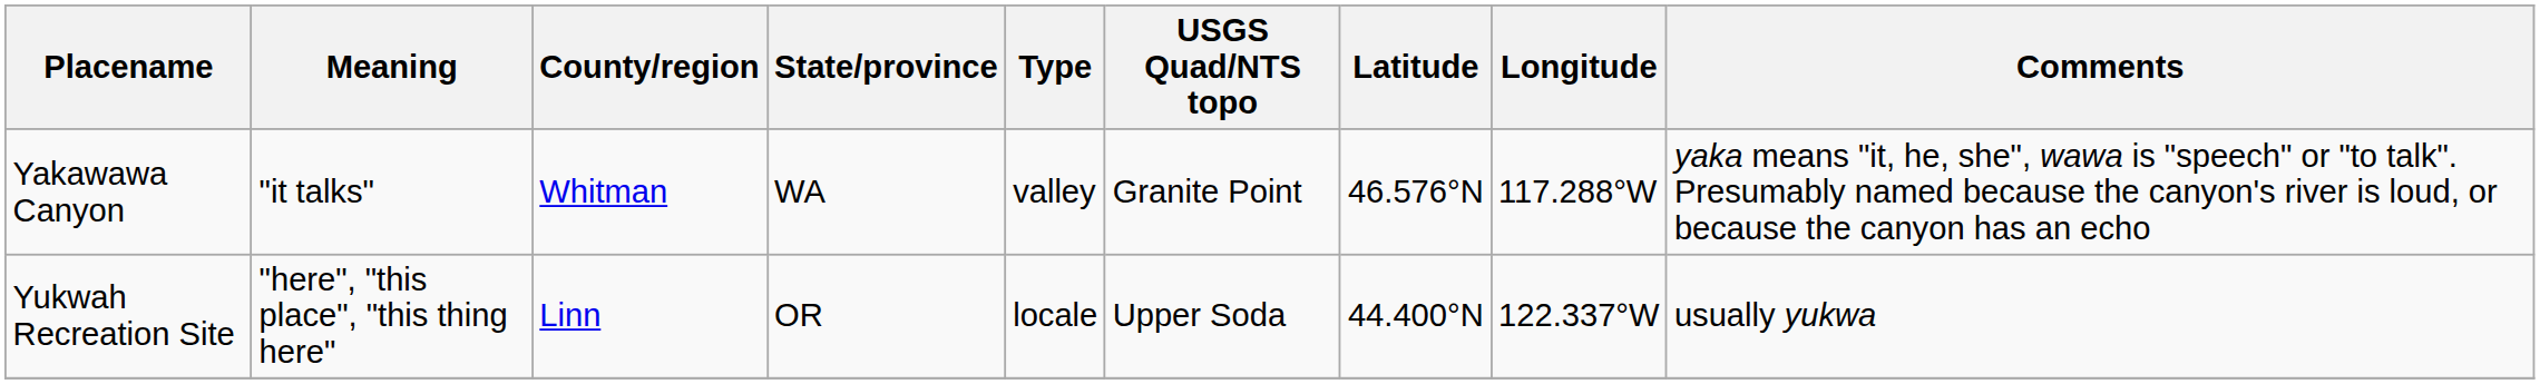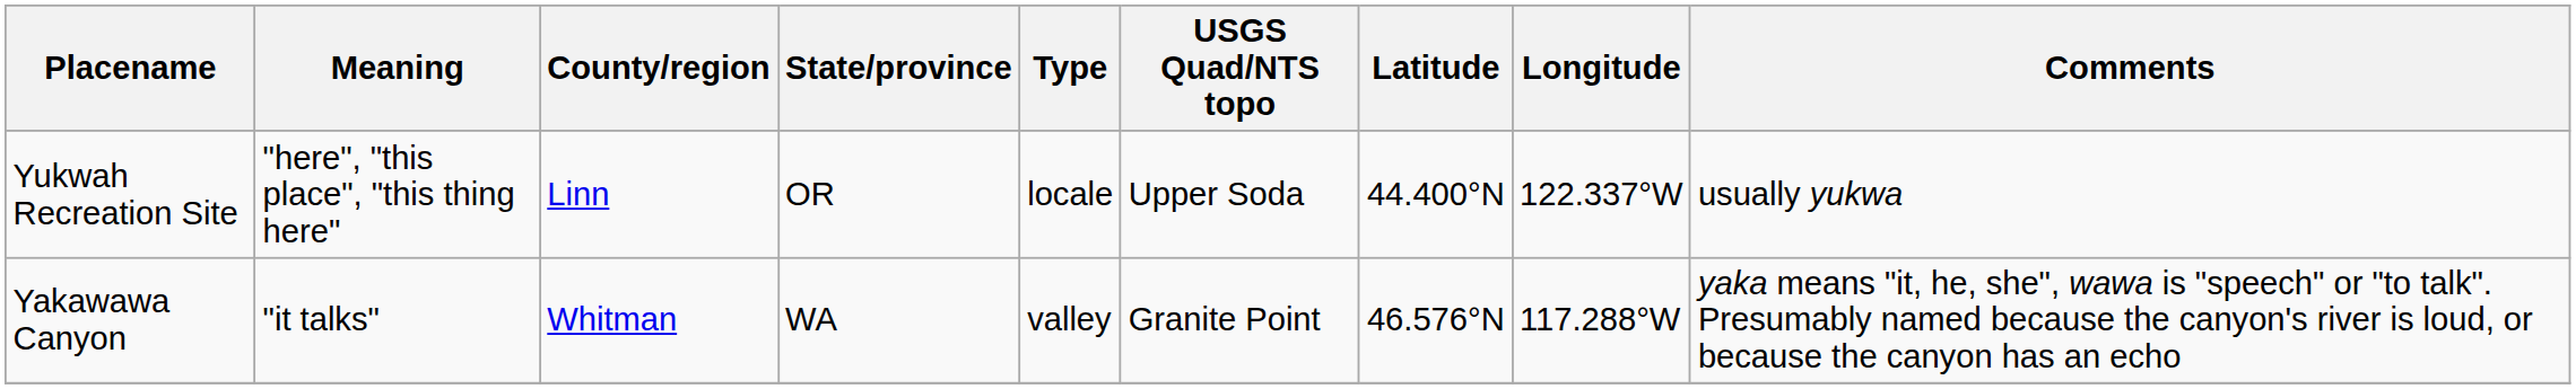 <table align=center class="wikitable">
 <tr>
 <th>Placename</th>
 <th>Meaning</th>
 <th>County/region</th>
 <th>State/province</th>
 <th>Type</th>
 <th>USGS Quad/NTS topo</th>
 <th>Latitude</th>
 <th>Longitude</th>
 <th>Comments</th>
 </tr>
 <tr>
+<td>Yukwah Recreation Site</td>
+<td>"here", "this place", "this thing here"</td>
+<td><a href='#'>Linn</a></td>
+<td>OR</td>
+<td>locale</td>
+<td>Upper Soda</td>
+<td>44.400°N</td>
+<td>122.337°W</td>
+<td>usually <em>yukwa</em></td>
+</tr>
+<tr>
 <td>Yakawawa Canyon</td>
 <td>"it talks"</td>
 <td><a href='#'>Whitman</a></td>
 <td>WA</td>
 <td>valley</td>
 <td>Granite Point</td>
 <td>46.576°N</td>
 <td>117.288°W</td>
 <td><em>yaka</em> means "it, he, she", <em>wawa</em> is "speech" or "to talk".  Presumably named because the canyon's river is loud, or because the canyon has an echo</td>
 </tr>
 <tr>
-<td>Yukwah Recreation Site</td>
-<td>"here", "this place", "this thing here"</td>
-<td><a href='#'>Linn</a></td>
-<td>OR</td>
-<td>locale</td>
-<td>Upper Soda</td>
-<td>44.400°N</td>
-<td>122.337°W</td>
-<td>usually <em>yukwa</em></td>
-</tr>
-<tr>
 </tr>
 </table>
